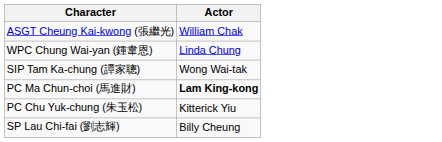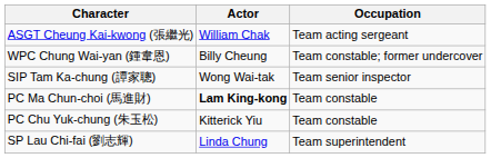 <table class="wikitable">
 <tr style="background:#e0e0e0;">
 <th>Character</th>
 <th>Actor</th>
+<th>Occupation</th>
 </tr>
 <tr>
 <td><a href='#'>ASGT Cheung Kai-kwong</a> (張繼光)</td>
 <td><a href='#'>William Chak</a></td>
+<td>Team acting sergeant</td>
 </tr>
 <tr>
 <td>WPC Chung Wai-yan (鍾韋恩)</td>
-<td><a href='#'>Linda Chung</a></td>
+<td>Billy Cheung</td>
+<td>Team constable; former undercover</td>
 </tr>
 <tr>
 <td>SIP Tam Ka-chung (譚家聰)</td>
 <td>Wong Wai-tak</td>
+<td>Team senior inspector</td>
 </tr>
 <tr>
 <td>PC Ma Chun-choi (馬進財)</td>
 <td><strong>Lam King-kong</strong></td>
+<td>Team constable</td>
 </tr>
 <tr>
 <td>PC Chu Yuk-chung (朱玉松)</td>
 <td>Kitterick Yiu</td>
+<td>Team constable</td>
 </tr>
 <tr>
 <td>SP Lau Chi-fai (劉志輝)</td>
-<td>Billy Cheung</td>
+<td><a href='#'>Linda Chung</a></td>
+<td>Team superintendent</td>
 </tr>
 </table>
